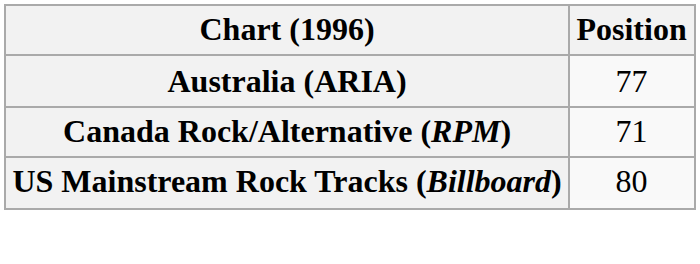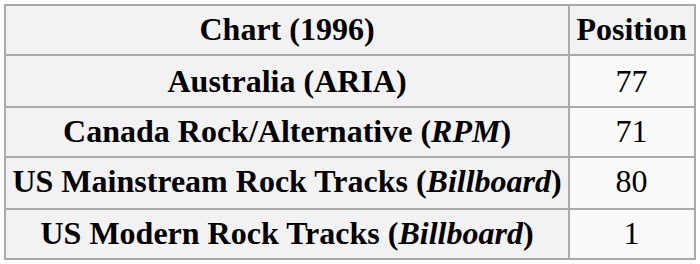 <table class="wikitable sortable plainrowheaders" style="text-align:center">
 <tr>
 <th scope="col">Chart (1996)</th>
 <th scope="col">Position</th>
 </tr>
 <tr>
 <th scope="row">Australia (ARIA)</th>
 <td>77</td>
 </tr>
 <tr>
 <th scope="row">Canada Rock/Alternative (<em>RPM</em>)</th>
 <td>71</td>
 </tr>
 <tr>
 <th scope="row">US Mainstream Rock Tracks (<em>Billboard</em>)</th>
 <td>80</td>
 </tr>
+<tr>
+<th scope="row">US Modern Rock Tracks (<em>Billboard</em>)</th>
+<td>1</td>
+</tr>
 </table>
